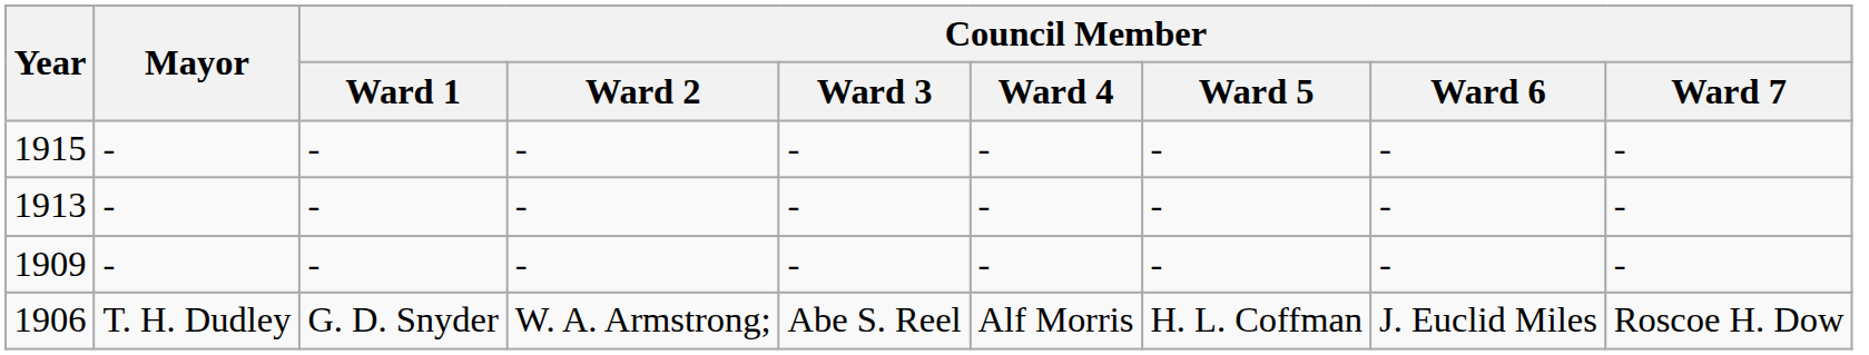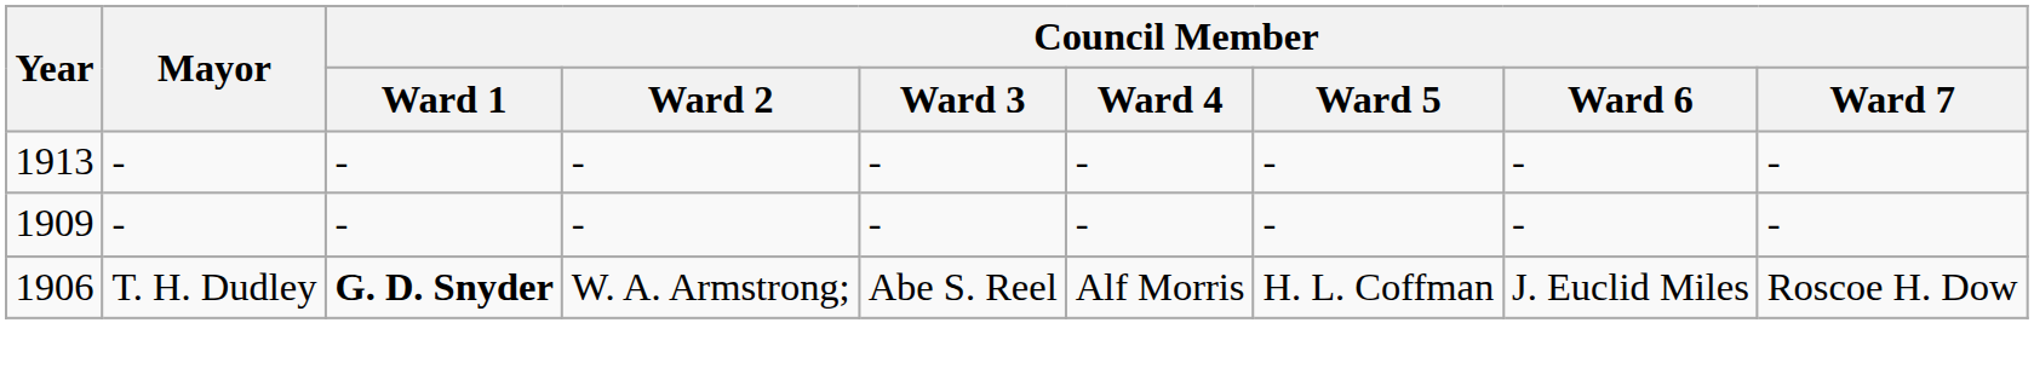 <table class="wikitable">
 <tr>
 <th rowspan="2"><strong>Year</strong></th>
 <th rowspan="2"><strong>Mayor</strong></th>
 <th colspan="7"><strong>Council Member</strong></th>
 </tr>
 <tr>
 <th><strong>Ward 1</strong></th>
 <th><strong>Ward 2</strong></th>
 <th><strong>Ward 3</strong></th>
 <th><strong>Ward 4</strong></th>
 <th><strong>Ward 5</strong></th>
 <th><strong>Ward 6</strong></th>
 <th><strong>Ward 7</strong></th>
-</tr>
-<tr>
-<td>1915</td>
-<td>-</td>
-<td>-</td>
-<td>-</td>
-<td>-</td>
-<td>-</td>
-<td>-</td>
-<td>-</td>
-<td>-</td>
 </tr>
 <tr>
 <td>1913</td>
 <td>-</td>
 <td>-</td>
 <td>-</td>
 <td>-</td>
 <td>-</td>
 <td>-</td>
 <td>-</td>
 <td>-</td>
 </tr>
 <tr>
 <td>1909</td>
 <td>-</td>
 <td>-</td>
 <td>-</td>
 <td>-</td>
 <td>-</td>
 <td>-</td>
 <td>-</td>
 <td>-</td>
 </tr>
 <tr>
 <td>1906</td>
 <td>T. H. Dudley</td>
-<td>G. D. Snyder</td>
+<td><strong>G. D. Snyder</strong></td>
 <td>W. A. Armstrong;</td>
 <td>Abe S. Reel</td>
 <td>Alf Morris</td>
 <td>H. L. Coffman</td>
 <td>J. Euclid Miles</td>
 <td>Roscoe H. Dow</td>
 </tr>
 </table>
